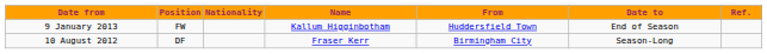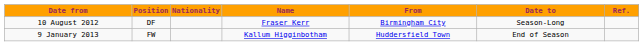 <table class="wikitable" style="text-align:center; font-size:90%">
 <tr>
 <th style="background:#ffa000; color:#98285c; width:200px;">Date from</th>
 <th style="background:#ffa000; color:#98285c; width:50px;">Position</th>
 <th style="background:#ffa000; color:#98285c; width:50px;">Nationality</th>
 <th style="background:#ffa000; color:#98285c; width:200px;">Name</th>
 <th style="background:#ffa000; color:#98285c; width:200px;">From</th>
 <th style="background:#ffa000; color:#98285c; width:200px;">Date to</th>
 <th style="background:#ffa000; color:#98285c; width:50px;">Ref.</th>
 </tr>
 <tr>
+<td>10 August 2012</td>
+<td>DF</td>
+<td></td>
+<td><a href='#'>Fraser Kerr</a></td>
+<td><a href='#'>Birmingham City</a></td>
+<td>Season-Long</td>
+<td></td>
+</tr>
+<tr>
 <td>9 January 2013</td>
 <td>FW</td>
 <td></td>
 <td><a href='#'>Kallum Higginbotham</a></td>
 <td><a href='#'>Huddersfield Town</a></td>
 <td>End of Season</td>
 <td></td>
 </tr>
-<tr>
-<td>10 August 2012</td>
-<td>DF</td>
-<td></td>
-<td><a href='#'>Fraser Kerr</a></td>
-<td><a href='#'>Birmingham City</a></td>
-<td>Season-Long</td>
-<td></td>
-</tr>
 </table>
